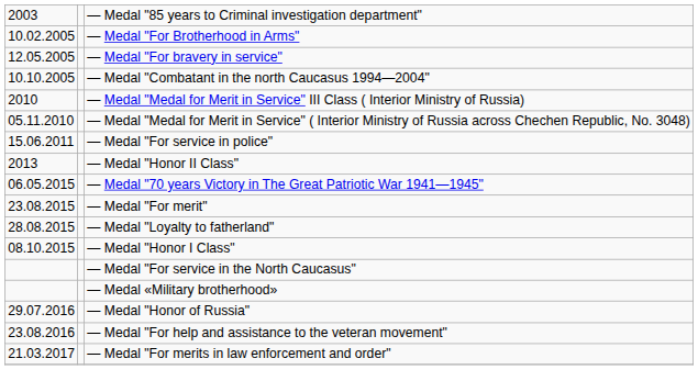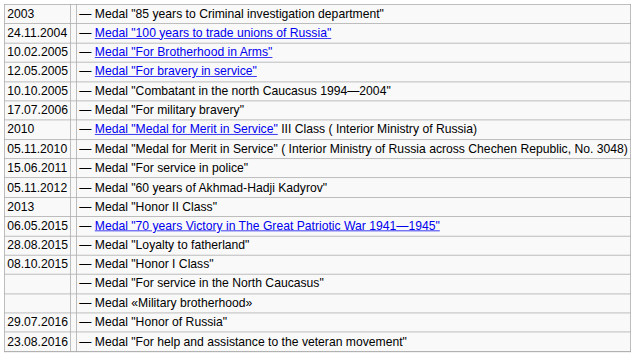 <table class="wikitable">
 <tr>
 <td>2003</td>
 <td></td>
 <td>— Medal "85 years to Criminal investigation department"</td>
+</tr>
+<tr>
+<td>24.11.2004</td>
+<td></td>
+<td>— <a href='#'>Medal "100 years to trade unions of Russia"</a></td>
 </tr>
 <tr>
 <td>10.02.2005</td>
 <td></td>
 <td>— <a href='#'>Medal "For Brotherhood in Arms"</a></td>
 </tr>
 <tr>
 <td>12.05.2005</td>
 <td></td>
 <td>— <a href='#'>Medal "For bravery in service"</a></td>
 </tr>
 <tr>
 <td>10.10.2005</td>
 <td></td>
 <td>— Medal "Combatant in the north Caucasus 1994—2004"</td>
 </tr>
 <tr>
+<td>17.07.2006</td>
+<td></td>
+<td>— Medal "For military bravery"</td>
+</tr>
+<tr>
 <td>2010</td>
 <td></td>
 <td>— <a href='#'>Medal "Medal for Merit in Service"</a> III Class ( Interior Ministry of Russia)</td>
 </tr>
 <tr>
 <td>05.11.2010</td>
 <td></td>
 <td>— Medal "Medal for Merit in Service" ( Interior Ministry of Russia across Chechen Republic, No. 3048)</td>
 </tr>
 <tr>
 <td>15.06.2011</td>
 <td></td>
 <td>— Medal "For service in police"</td>
 </tr>
 <tr>
+<td>05.11.2012</td>
+<td></td>
+<td>— Medal "60 years of Akhmad-Hadji Kadyrov"</td>
+</tr>
+<tr>
 <td>2013</td>
 <td></td>
 <td>— Medal "Honor II Class"</td>
 </tr>
 <tr>
 <td>06.05.2015</td>
 <td></td>
 <td>— <a href='#'>Medal "70 years Victory in The Great Patriotic War 1941—1945"</a></td>
-</tr>
-<tr>
-<td>23.08.2015</td>
-<td></td>
-<td>— Medal "For merit"</td>
 </tr>
 <tr>
 <td>28.08.2015</td>
 <td></td>
 <td>— Medal "Loyalty to fatherland"</td>
 </tr>
 <tr>
 <td>08.10.2015</td>
 <td></td>
 <td>— Medal "Honor I Class"</td>
 </tr>
 <tr>
 <td></td>
 <td></td>
 <td>— Medal "For service in the North Caucasus"</td>
 </tr>
 <tr>
 <td></td>
 <td></td>
 <td>— Medal «Military brotherhood»</td>
 </tr>
 <tr>
 <td>29.07.2016</td>
 <td></td>
 <td>— Medal "Honor of Russia"</td>
 </tr>
 <tr>
 <td>23.08.2016</td>
 <td></td>
 <td>— Medal "For help and assistance to the veteran movement"</td>
 </tr>
 <tr>
-<td>21.03.2017</td>
-<td></td>
-<td>— Medal "For merits in law enforcement and order"</td>
-</tr>
-<tr>
 </tr>
 </table>
